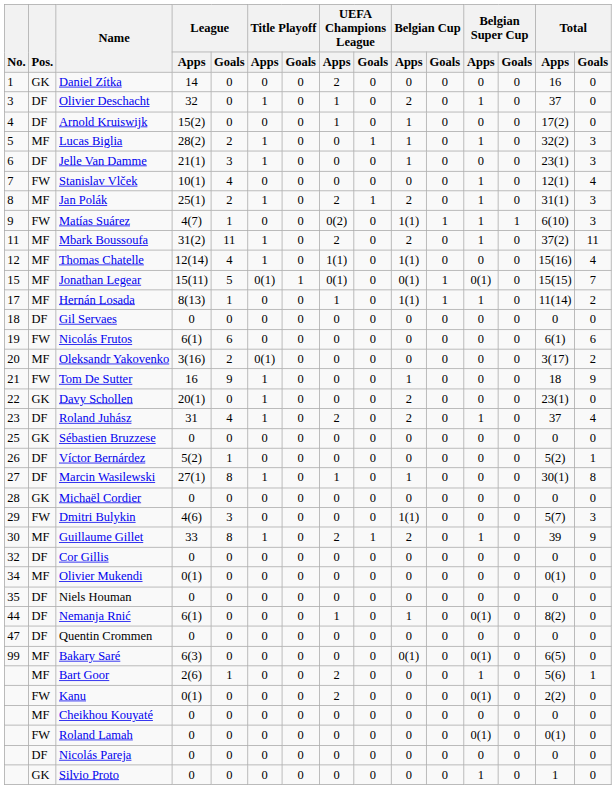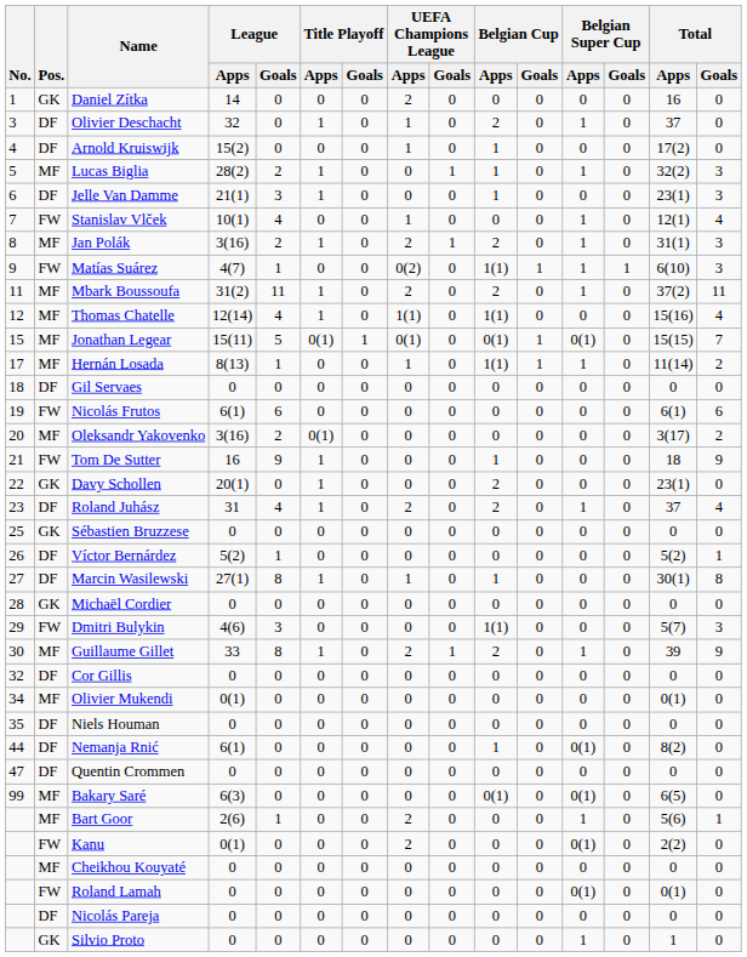 <table class="wikitable" style="text-align:center">
 <tr>
 <th rowspan="2" valign="bottom">No.</th>
 <th rowspan="2" valign="bottom">Pos.</th>
 <th rowspan="2">Name</th>
 <th colspan="2" width="85">League</th>
 <th colspan="2" width="85">Title Playoff</th>
 <th colspan="2" width="85">UEFA Champions League</th>
 <th colspan="2" width="85">Belgian Cup</th>
 <th colspan="2" width="85">Belgian Super Cup</th>
 <th colspan="2" width="85">Total</th>
 </tr>
 <tr>
 <th>Apps</th>
 <th>Goals</th>
 <th>Apps</th>
 <th>Goals</th>
 <th>Apps</th>
 <th>Goals</th>
 <th>Apps</th>
 <th>Goals</th>
 <th>Apps</th>
 <th>Goals</th>
 <th>Apps</th>
 <th>Goals</th>
 </tr>
 <tr>
 <td align="left">1</td>
 <td align="left">GK</td>
 <td align="left"> <a href='#'>Daniel Zítka</a></td>
 <td>14</td>
 <td>0</td>
 <td>0</td>
 <td>0</td>
 <td>2</td>
 <td>0</td>
 <td>0</td>
 <td>0</td>
 <td>0</td>
 <td>0</td>
 <td>16</td>
 <td>0</td>
 </tr>
 <tr>
 <td align="left">3</td>
 <td align="left">DF</td>
 <td align="left"> <a href='#'>Olivier Deschacht</a></td>
 <td>32</td>
 <td>0</td>
 <td>1</td>
 <td>0</td>
 <td>1</td>
 <td>0</td>
 <td>2</td>
 <td>0</td>
 <td>1</td>
 <td>0</td>
 <td>37</td>
 <td>0</td>
 </tr>
 <tr>
 <td align="left">4</td>
 <td align="left">DF</td>
 <td align="left"> <a href='#'>Arnold Kruiswijk</a></td>
 <td>15(2)</td>
 <td>0</td>
 <td>0</td>
 <td>0</td>
 <td>1</td>
 <td>0</td>
 <td>1</td>
 <td>0</td>
 <td>0</td>
 <td>0</td>
 <td>17(2)</td>
 <td>0</td>
 </tr>
 <tr>
 <td align="left">5</td>
 <td align="left">MF</td>
 <td align="left"> <a href='#'>Lucas Biglia</a></td>
 <td>28(2)</td>
 <td>2</td>
 <td>1</td>
 <td>0</td>
 <td>0</td>
 <td>1</td>
 <td>1</td>
 <td>0</td>
 <td>1</td>
 <td>0</td>
 <td>32(2)</td>
 <td>3</td>
 </tr>
 <tr>
 <td align="left">6</td>
 <td align="left">DF</td>
 <td align="left"> <a href='#'>Jelle Van Damme</a></td>
 <td>21(1)</td>
 <td>3</td>
 <td>1</td>
 <td>0</td>
 <td>0</td>
 <td>0</td>
 <td>1</td>
 <td>0</td>
 <td>0</td>
 <td>0</td>
 <td>23(1)</td>
 <td>3</td>
 </tr>
 <tr>
 <td align="left">7</td>
 <td align="left">FW</td>
 <td align="left"> <a href='#'>Stanislav Vlček</a></td>
 <td>10(1)</td>
 <td>4</td>
 <td>0</td>
 <td>0</td>
-<td>0</td>
+<td>1</td>
 <td>0</td>
 <td>0</td>
 <td>0</td>
 <td>1</td>
 <td>0</td>
 <td>12(1)</td>
 <td>4</td>
 </tr>
 <tr>
 <td align="left">8</td>
 <td align="left">MF</td>
 <td align="left"> <a href='#'>Jan Polák</a></td>
-<td>25(1)</td>
+<td>3(16)</td>
 <td>2</td>
 <td>1</td>
 <td>0</td>
 <td>2</td>
 <td>1</td>
 <td>2</td>
 <td>0</td>
 <td>1</td>
 <td>0</td>
 <td>31(1)</td>
 <td>3</td>
 </tr>
 <tr>
 <td align="left">9</td>
 <td align="left">FW</td>
 <td align="left"> <a href='#'>Matías Suárez</a></td>
 <td>4(7)</td>
 <td>1</td>
 <td>0</td>
 <td>0</td>
 <td>0(2)</td>
 <td>0</td>
 <td>1(1)</td>
 <td>1</td>
 <td>1</td>
 <td>1</td>
 <td>6(10)</td>
 <td>3</td>
 </tr>
 <tr>
 <td align="left">11</td>
 <td align="left">MF</td>
 <td align="left"> <a href='#'>Mbark Boussoufa</a></td>
 <td>31(2)</td>
 <td>11</td>
 <td>1</td>
 <td>0</td>
 <td>2</td>
 <td>0</td>
 <td>2</td>
 <td>0</td>
 <td>1</td>
 <td>0</td>
 <td>37(2)</td>
 <td>11</td>
 </tr>
 <tr>
 <td align="left">12</td>
 <td align="left">MF</td>
 <td align="left"> <a href='#'>Thomas Chatelle</a></td>
 <td>12(14)</td>
 <td>4</td>
 <td>1</td>
 <td>0</td>
 <td>1(1)</td>
 <td>0</td>
 <td>1(1)</td>
 <td>0</td>
 <td>0</td>
 <td>0</td>
 <td>15(16)</td>
 <td>4</td>
 </tr>
 <tr>
 <td align="left">15</td>
 <td align="left">MF</td>
 <td align="left"> <a href='#'>Jonathan Legear</a></td>
 <td>15(11)</td>
 <td>5</td>
 <td>0(1)</td>
 <td>1</td>
 <td>0(1)</td>
 <td>0</td>
 <td>0(1)</td>
 <td>1</td>
 <td>0(1)</td>
 <td>0</td>
 <td>15(15)</td>
 <td>7</td>
 </tr>
 <tr>
 <td align="left">17</td>
 <td align="left">MF</td>
 <td align="left"> <a href='#'>Hernán Losada</a></td>
 <td>8(13)</td>
 <td>1</td>
 <td>0</td>
 <td>0</td>
 <td>1</td>
 <td>0</td>
 <td>1(1)</td>
 <td>1</td>
 <td>1</td>
 <td>0</td>
 <td>11(14)</td>
 <td>2</td>
 </tr>
 <tr>
 <td align="left">18</td>
 <td align="left">DF</td>
 <td align="left"> <a href='#'>Gil Servaes</a></td>
 <td>0</td>
 <td>0</td>
 <td>0</td>
 <td>0</td>
 <td>0</td>
 <td>0</td>
 <td>0</td>
 <td>0</td>
 <td>0</td>
 <td>0</td>
 <td>0</td>
 <td>0</td>
 </tr>
 <tr>
 <td align="left">19</td>
 <td align="left">FW</td>
 <td align="left"> <a href='#'>Nicolás Frutos</a></td>
 <td>6(1)</td>
 <td>6</td>
 <td>0</td>
 <td>0</td>
 <td>0</td>
 <td>0</td>
 <td>0</td>
 <td>0</td>
 <td>0</td>
 <td>0</td>
 <td>6(1)</td>
 <td>6</td>
 </tr>
 <tr>
 <td align="left">20</td>
 <td align="left">MF</td>
 <td align="left"> <a href='#'>Oleksandr Yakovenko</a></td>
 <td>3(16)</td>
 <td>2</td>
 <td>0(1)</td>
 <td>0</td>
 <td>0</td>
 <td>0</td>
 <td>0</td>
 <td>0</td>
 <td>0</td>
 <td>0</td>
 <td>3(17)</td>
 <td>2</td>
 </tr>
 <tr>
 <td align="left">21</td>
 <td align="left">FW</td>
 <td align="left"> <a href='#'>Tom De Sutter</a></td>
 <td>16</td>
 <td>9</td>
 <td>1</td>
 <td>0</td>
 <td>0</td>
 <td>0</td>
 <td>1</td>
 <td>0</td>
 <td>0</td>
 <td>0</td>
 <td>18</td>
 <td>9</td>
 </tr>
 <tr>
 <td align="left">22</td>
 <td align="left">GK</td>
 <td align="left"> <a href='#'>Davy Schollen</a></td>
 <td>20(1)</td>
 <td>0</td>
 <td>1</td>
 <td>0</td>
 <td>0</td>
 <td>0</td>
 <td>2</td>
 <td>0</td>
 <td>0</td>
 <td>0</td>
 <td>23(1)</td>
 <td>0</td>
 </tr>
 <tr>
 <td align="left">23</td>
 <td align="left">DF</td>
 <td align="left"> <a href='#'>Roland Juhász</a></td>
 <td>31</td>
 <td>4</td>
 <td>1</td>
 <td>0</td>
 <td>2</td>
 <td>0</td>
 <td>2</td>
 <td>0</td>
 <td>1</td>
 <td>0</td>
 <td>37</td>
 <td>4</td>
 </tr>
 <tr>
 <td align="left">25</td>
 <td align="left">GK</td>
 <td align="left"> <a href='#'>Sébastien Bruzzese</a></td>
 <td>0</td>
 <td>0</td>
 <td>0</td>
 <td>0</td>
 <td>0</td>
 <td>0</td>
 <td>0</td>
 <td>0</td>
 <td>0</td>
 <td>0</td>
 <td>0</td>
 <td>0</td>
 </tr>
 <tr>
 <td align="left">26</td>
 <td align="left">DF</td>
 <td align="left"> <a href='#'>Víctor Bernárdez</a></td>
 <td>5(2)</td>
 <td>1</td>
 <td>0</td>
 <td>0</td>
 <td>0</td>
 <td>0</td>
 <td>0</td>
 <td>0</td>
 <td>0</td>
 <td>0</td>
 <td>5(2)</td>
 <td>1</td>
 </tr>
 <tr>
 <td align="left">27</td>
 <td align="left">DF</td>
 <td align="left"> <a href='#'>Marcin Wasilewski</a></td>
 <td>27(1)</td>
 <td>8</td>
 <td>1</td>
 <td>0</td>
 <td>1</td>
 <td>0</td>
 <td>1</td>
 <td>0</td>
 <td>0</td>
 <td>0</td>
 <td>30(1)</td>
 <td>8</td>
 </tr>
 <tr>
 <td align="left">28</td>
 <td align="left">GK</td>
 <td align="left"> <a href='#'>Michaël Cordier</a></td>
 <td>0</td>
 <td>0</td>
 <td>0</td>
 <td>0</td>
 <td>0</td>
 <td>0</td>
 <td>0</td>
 <td>0</td>
 <td>0</td>
 <td>0</td>
 <td>0</td>
 <td>0</td>
 </tr>
 <tr>
 <td align="left">29</td>
 <td align="left">FW</td>
 <td align="left"> <a href='#'>Dmitri Bulykin</a></td>
 <td>4(6)</td>
 <td>3</td>
 <td>0</td>
 <td>0</td>
 <td>0</td>
 <td>0</td>
 <td>1(1)</td>
 <td>0</td>
 <td>0</td>
 <td>0</td>
 <td>5(7)</td>
 <td>3</td>
 </tr>
 <tr>
 <td align="left">30</td>
 <td align="left">MF</td>
 <td align="left"> <a href='#'>Guillaume Gillet</a></td>
 <td>33</td>
 <td>8</td>
 <td>1</td>
 <td>0</td>
 <td>2</td>
 <td>1</td>
 <td>2</td>
 <td>0</td>
 <td>1</td>
 <td>0</td>
 <td>39</td>
 <td>9</td>
 </tr>
 <tr>
 <td align="left">32</td>
 <td align="left">DF</td>
 <td align="left"> <a href='#'>Cor Gillis</a></td>
 <td>0</td>
 <td>0</td>
 <td>0</td>
 <td>0</td>
 <td>0</td>
 <td>0</td>
 <td>0</td>
 <td>0</td>
 <td>0</td>
 <td>0</td>
 <td>0</td>
 <td>0</td>
 </tr>
 <tr>
 <td align="left">34</td>
 <td align="left">MF</td>
 <td align="left"> <a href='#'>Olivier Mukendi</a></td>
 <td>0(1)</td>
 <td>0</td>
 <td>0</td>
 <td>0</td>
 <td>0</td>
 <td>0</td>
 <td>0</td>
 <td>0</td>
 <td>0</td>
 <td>0</td>
 <td>0(1)</td>
 <td>0</td>
 </tr>
 <tr>
 <td align="left">35</td>
 <td align="left">DF</td>
 <td align="left"> Niels Houman</td>
 <td>0</td>
 <td>0</td>
 <td>0</td>
 <td>0</td>
 <td>0</td>
 <td>0</td>
 <td>0</td>
 <td>0</td>
 <td>0</td>
 <td>0</td>
 <td>0</td>
 <td>0</td>
 </tr>
 <tr>
 <td align="left">44</td>
 <td align="left">DF</td>
 <td align="left"> <a href='#'>Nemanja Rnić</a></td>
 <td>6(1)</td>
 <td>0</td>
 <td>0</td>
 <td>0</td>
-<td>1</td>
+<td>0</td>
 <td>0</td>
 <td>1</td>
 <td>0</td>
 <td>0(1)</td>
 <td>0</td>
 <td>8(2)</td>
 <td>0</td>
 </tr>
 <tr>
 <td align="left">47</td>
 <td align="left">DF</td>
 <td align="left"> Quentin Crommen</td>
 <td>0</td>
 <td>0</td>
 <td>0</td>
 <td>0</td>
 <td>0</td>
 <td>0</td>
 <td>0</td>
 <td>0</td>
 <td>0</td>
 <td>0</td>
 <td>0</td>
 <td>0</td>
 </tr>
 <tr>
 <td align="left">99</td>
 <td align="left">MF</td>
 <td align="left"> <a href='#'>Bakary Saré</a></td>
 <td>6(3)</td>
 <td>0</td>
 <td>0</td>
 <td>0</td>
 <td>0</td>
 <td>0</td>
 <td>0(1)</td>
 <td>0</td>
 <td>0(1)</td>
 <td>0</td>
 <td>6(5)</td>
 <td>0</td>
 </tr>
 <tr>
 <td align="left"></td>
 <td align="left">MF</td>
 <td align="left"> <a href='#'>Bart Goor</a></td>
 <td>2(6)</td>
 <td>1</td>
 <td>0</td>
 <td>0</td>
 <td>2</td>
 <td>0</td>
 <td>0</td>
 <td>0</td>
 <td>1</td>
 <td>0</td>
 <td>5(6)</td>
 <td>1</td>
 </tr>
 <tr>
 <td align="left"></td>
 <td align="left">FW</td>
 <td align="left"> <a href='#'>Kanu</a></td>
 <td>0(1)</td>
 <td>0</td>
 <td>0</td>
 <td>0</td>
 <td>2</td>
 <td>0</td>
 <td>0</td>
 <td>0</td>
 <td>0(1)</td>
 <td>0</td>
 <td>2(2)</td>
 <td>0</td>
 </tr>
 <tr>
 <td align="left"></td>
 <td align="left">MF</td>
 <td align="left"> <a href='#'>Cheikhou Kouyaté</a></td>
 <td>0</td>
 <td>0</td>
 <td>0</td>
 <td>0</td>
 <td>0</td>
 <td>0</td>
 <td>0</td>
 <td>0</td>
 <td>0</td>
 <td>0</td>
 <td>0</td>
 <td>0</td>
 </tr>
 <tr>
 <td align="left"></td>
 <td align="left">FW</td>
 <td align="left"> <a href='#'>Roland Lamah</a></td>
 <td>0</td>
 <td>0</td>
 <td>0</td>
 <td>0</td>
 <td>0</td>
 <td>0</td>
 <td>0</td>
 <td>0</td>
 <td>0(1)</td>
 <td>0</td>
 <td>0(1)</td>
 <td>0</td>
 </tr>
 <tr>
 <td align="left"></td>
 <td align="left">DF</td>
 <td align="left"> <a href='#'>Nicolás Pareja</a></td>
 <td>0</td>
 <td>0</td>
 <td>0</td>
 <td>0</td>
 <td>0</td>
 <td>0</td>
 <td>0</td>
 <td>0</td>
 <td>0</td>
 <td>0</td>
 <td>0</td>
 <td>0</td>
 </tr>
 <tr>
 <td align="left"></td>
 <td align="left">GK</td>
 <td align="left"> <a href='#'>Silvio Proto</a></td>
 <td>0</td>
 <td>0</td>
 <td>0</td>
 <td>0</td>
 <td>0</td>
 <td>0</td>
 <td>0</td>
 <td>0</td>
 <td>1</td>
 <td>0</td>
 <td>1</td>
 <td>0</td>
 </tr>
 </table>
